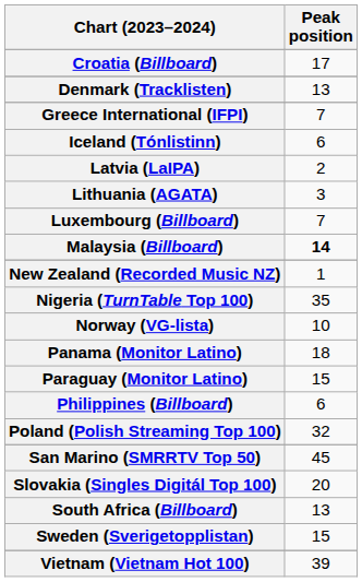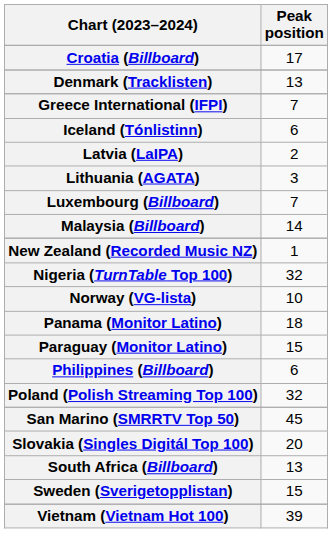 <table class="wikitable sortable plainrowheaders" style="text-align:center">
 <tr>
 <th scope="col">Chart (2023–2024)</th>
 <th scope="col">Peak<br>position</th>
 </tr>
 <tr>
 </tr>
 <tr>
 </tr>
 <tr>
 </tr>
 <tr>
 <th scope="row"><a href='#'>Croatia</a> (<em><a href='#'>Billboard</a></em>)</th>
 <td>17</td>
 </tr>
 <tr>
 </tr>
 <tr>
 <th scope="row">Denmark (<a href='#'>Tracklisten</a>)</th>
 <td>13</td>
 </tr>
 <tr>
 </tr>
 <tr>
 </tr>
 <tr>
 </tr>
 <tr>
 </tr>
 <tr>
 <th scope="row">Greece International (<a href='#'>IFPI</a>)</th>
 <td>7</td>
 </tr>
 <tr>
 <th scope="row">Iceland (<a href='#'>Tónlistinn</a>)</th>
 <td>6</td>
 </tr>
 <tr>
 <th scope="row">Latvia (<a href='#'>LaIPA</a>)</th>
 <td>2</td>
 </tr>
 <tr>
 <th scope="row">Lithuania (<a href='#'>AGATA</a>)</th>
 <td>3</td>
 </tr>
 <tr>
 <th scope="row">Luxembourg (<em><a href='#'>Billboard</a></em>)</th>
 <td>7</td>
 </tr>
 <tr>
 <th scope="row">Malaysia (<em><a href='#'>Billboard</a></em>)</th>
-<td><strong>14</strong></td>
+<td>14</td>
 </tr>
 <tr>
 </tr>
 <tr>
 </tr>
 <tr>
 <th scope="row">New Zealand (<a href='#'>Recorded Music NZ</a>)</th>
 <td>1</td>
 </tr>
 <tr>
 <th scope="row">Nigeria (<a href='#'><em>TurnTable</em> Top 100</a>)</th>
-<td>35</td>
+<td>32</td>
 </tr>
 <tr>
 <th scope="row">Norway (<a href='#'>VG-lista</a>)</th>
 <td>10</td>
 </tr>
 <tr>
 <th scope="row">Panama (<a href='#'>Monitor Latino</a>)</th>
 <td>18</td>
 </tr>
 <tr>
 <th scope="row">Paraguay (<a href='#'>Monitor Latino</a>)</th>
 <td>15</td>
 </tr>
 <tr>
 <th scope="row"><a href='#'>Philippines</a> (<em><a href='#'>Billboard</a></em>)</th>
 <td>6</td>
 </tr>
 <tr>
 <th scope="row">Poland (<a href='#'>Polish Streaming Top 100</a>)</th>
 <td>32</td>
 </tr>
 <tr>
 </tr>
 <tr>
 <th scope="row">San Marino (<a href='#'>SMRRTV Top 50</a>)</th>
 <td>45</td>
 </tr>
 <tr>
 <th scope="row">Slovakia (<a href='#'>Singles Digitál Top 100</a>)</th>
 <td>20</td>
 </tr>
 <tr>
 <th scope="row">South Africa (<em><a href='#'>Billboard</a></em>)</th>
 <td>13</td>
 </tr>
 <tr>
 <th scope="row">Sweden (<a href='#'>Sverigetopplistan</a>)</th>
 <td>15</td>
 </tr>
 <tr>
 </tr>
 <tr>
 </tr>
 <tr>
 </tr>
 <tr>
 </tr>
 <tr>
 </tr>
 <tr>
 </tr>
 <tr>
 <th scope="row">Vietnam (<a href='#'>Vietnam Hot 100</a>)</th>
 <td>39</td>
 </tr>
 </table>
